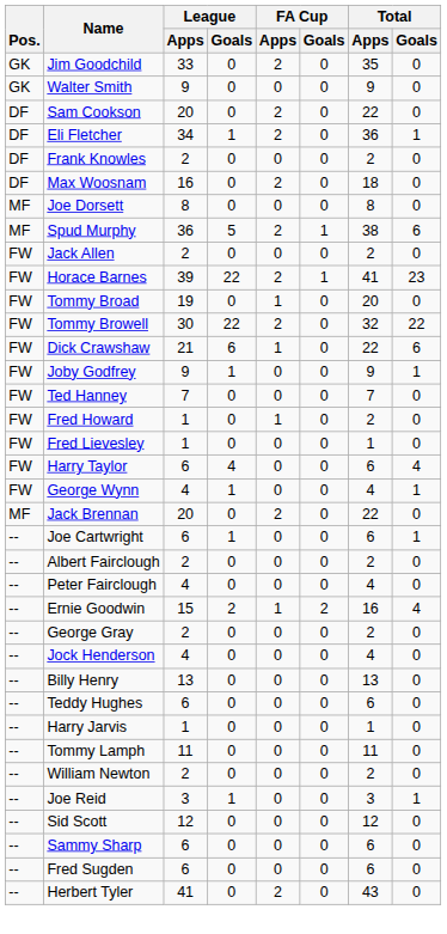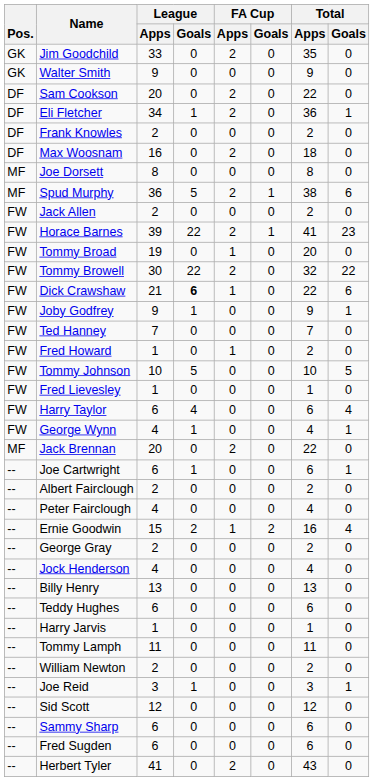 <table class="wikitable" style="text-align:center">
 <tr>
 <th rowspan="2" valign="bottom">Pos.</th>
 <th rowspan="2">Name</th>
 <th colspan="2" width="85">League</th>
 <th colspan="2" width="85">FA Cup</th>
 <th colspan="2" width="85">Total</th>
 </tr>
 <tr>
 <th>Apps</th>
 <th>Goals</th>
 <th>Apps</th>
 <th>Goals</th>
 <th>Apps</th>
 <th>Goals</th>
 </tr>
 <tr>
 <td align="left">GK</td>
 <td align="left"> <a href='#'>Jim Goodchild</a></td>
 <td>33</td>
 <td>0</td>
 <td>2</td>
 <td>0</td>
 <td>35</td>
 <td>0</td>
 </tr>
 <tr>
 <td align="left">GK</td>
 <td align="left"> <a href='#'>Walter Smith</a></td>
 <td>9</td>
 <td>0</td>
 <td>0</td>
 <td>0</td>
 <td>9</td>
 <td>0</td>
 </tr>
 <tr>
 <td align="left">DF</td>
 <td align="left"> <a href='#'>Sam Cookson</a></td>
 <td>20</td>
 <td>0</td>
 <td>2</td>
 <td>0</td>
 <td>22</td>
 <td>0</td>
 </tr>
 <tr>
 <td align="left">DF</td>
 <td align="left"> <a href='#'>Eli Fletcher</a></td>
 <td>34</td>
 <td>1</td>
 <td>2</td>
 <td>0</td>
 <td>36</td>
 <td>1</td>
 </tr>
 <tr>
 <td align="left">DF</td>
 <td align="left"> <a href='#'>Frank Knowles</a></td>
 <td>2</td>
 <td>0</td>
 <td>0</td>
 <td>0</td>
 <td>2</td>
 <td>0</td>
 </tr>
 <tr>
 <td align="left">DF</td>
 <td align="left"> <a href='#'>Max Woosnam</a></td>
 <td>16</td>
 <td>0</td>
 <td>2</td>
 <td>0</td>
 <td>18</td>
 <td>0</td>
 </tr>
 <tr>
 <td align="left">MF</td>
 <td align="left"> <a href='#'>Joe Dorsett</a></td>
 <td>8</td>
 <td>0</td>
 <td>0</td>
 <td>0</td>
 <td>8</td>
 <td>0</td>
 </tr>
 <tr>
 <td align="left">MF</td>
 <td align="left"> <a href='#'>Spud Murphy</a></td>
 <td>36</td>
 <td>5</td>
 <td>2</td>
 <td>1</td>
 <td>38</td>
 <td>6</td>
 </tr>
 <tr>
 <td align="left">FW</td>
 <td align="left"> <a href='#'>Jack Allen</a></td>
 <td>2</td>
 <td>0</td>
 <td>0</td>
 <td>0</td>
 <td>2</td>
 <td>0</td>
 </tr>
 <tr>
 <td align="left">FW</td>
 <td align="left"> <a href='#'>Horace Barnes</a></td>
 <td>39</td>
 <td>22</td>
 <td>2</td>
 <td>1</td>
 <td>41</td>
 <td>23</td>
 </tr>
 <tr>
 <td align="left">FW</td>
 <td align="left"> <a href='#'>Tommy Broad</a></td>
 <td>19</td>
 <td>0</td>
 <td>1</td>
 <td>0</td>
 <td>20</td>
 <td>0</td>
 </tr>
 <tr>
 <td align="left">FW</td>
 <td align="left"> <a href='#'>Tommy Browell</a></td>
 <td>30</td>
 <td>22</td>
 <td>2</td>
 <td>0</td>
 <td>32</td>
 <td>22</td>
 </tr>
 <tr>
 <td align="left">FW</td>
 <td align="left"> <a href='#'>Dick Crawshaw</a></td>
 <td>21</td>
-<td>6</td>
+<td><strong>6</strong></td>
 <td>1</td>
 <td>0</td>
 <td>22</td>
 <td>6</td>
 </tr>
 <tr>
 <td align="left">FW</td>
 <td align="left"> <a href='#'>Joby Godfrey</a></td>
 <td>9</td>
 <td>1</td>
 <td>0</td>
 <td>0</td>
 <td>9</td>
 <td>1</td>
 </tr>
 <tr>
 <td align="left">FW</td>
 <td align="left"> <a href='#'>Ted Hanney</a></td>
 <td>7</td>
 <td>0</td>
 <td>0</td>
 <td>0</td>
 <td>7</td>
 <td>0</td>
 </tr>
 <tr>
 <td align="left">FW</td>
 <td align="left"> <a href='#'>Fred Howard</a></td>
 <td>1</td>
 <td>0</td>
 <td>1</td>
 <td>0</td>
 <td>2</td>
 <td>0</td>
+</tr>
+<tr>
+<td align="left">FW</td>
+<td align="left"> <a href='#'>Tommy Johnson</a></td>
+<td>10</td>
+<td>5</td>
+<td>0</td>
+<td>0</td>
+<td>10</td>
+<td>5</td>
 </tr>
 <tr>
 <td align="left">FW</td>
 <td align="left"> <a href='#'>Fred Lievesley</a></td>
 <td>1</td>
 <td>0</td>
 <td>0</td>
 <td>0</td>
 <td>1</td>
 <td>0</td>
 </tr>
 <tr>
 <td align="left">FW</td>
 <td align="left"> <a href='#'>Harry Taylor</a></td>
 <td>6</td>
 <td>4</td>
 <td>0</td>
 <td>0</td>
 <td>6</td>
 <td>4</td>
 </tr>
 <tr>
 <td align="left">FW</td>
 <td align="left"> <a href='#'>George Wynn</a></td>
 <td>4</td>
 <td>1</td>
 <td>0</td>
 <td>0</td>
 <td>4</td>
 <td>1</td>
 </tr>
 <tr>
 <td align="left">MF</td>
 <td align="left"> <a href='#'>Jack Brennan</a></td>
 <td>20</td>
 <td>0</td>
 <td>2</td>
 <td>0</td>
 <td>22</td>
 <td>0</td>
 </tr>
 <tr>
 <td align="left">--</td>
 <td align="left">Joe Cartwright</td>
 <td>6</td>
 <td>1</td>
 <td>0</td>
 <td>0</td>
 <td>6</td>
 <td>1</td>
 </tr>
 <tr>
 <td align="left">--</td>
 <td align="left">Albert Fairclough</td>
 <td>2</td>
 <td>0</td>
 <td>0</td>
 <td>0</td>
 <td>2</td>
 <td>0</td>
 </tr>
 <tr>
 <td align="left">--</td>
 <td align="left">Peter Fairclough</td>
 <td>4</td>
 <td>0</td>
 <td>0</td>
 <td>0</td>
 <td>4</td>
 <td>0</td>
 </tr>
 <tr>
 <td align="left">--</td>
 <td align="left">Ernie Goodwin</td>
 <td>15</td>
 <td>2</td>
 <td>1</td>
 <td>2</td>
 <td>16</td>
 <td>4</td>
 </tr>
 <tr>
 <td align="left">--</td>
 <td align="left">George Gray</td>
 <td>2</td>
 <td>0</td>
 <td>0</td>
 <td>0</td>
 <td>2</td>
 <td>0</td>
 </tr>
 <tr>
 <td align="left">--</td>
 <td align="left"> <a href='#'>Jock Henderson</a></td>
 <td>4</td>
 <td>0</td>
 <td>0</td>
 <td>0</td>
 <td>4</td>
 <td>0</td>
 </tr>
 <tr>
 <td align="left">--</td>
 <td align="left">Billy Henry</td>
 <td>13</td>
 <td>0</td>
 <td>0</td>
 <td>0</td>
 <td>13</td>
 <td>0</td>
 </tr>
 <tr>
 <td align="left">--</td>
 <td align="left">Teddy Hughes</td>
 <td>6</td>
 <td>0</td>
 <td>0</td>
 <td>0</td>
 <td>6</td>
 <td>0</td>
 </tr>
 <tr>
 <td align="left">--</td>
 <td align="left">Harry Jarvis</td>
 <td>1</td>
 <td>0</td>
 <td>0</td>
 <td>0</td>
 <td>1</td>
 <td>0</td>
 </tr>
 <tr>
 <td align="left">--</td>
 <td align="left">Tommy Lamph</td>
 <td>11</td>
 <td>0</td>
 <td>0</td>
 <td>0</td>
 <td>11</td>
 <td>0</td>
 </tr>
 <tr>
 <td align="left">--</td>
 <td align="left">William Newton</td>
 <td>2</td>
 <td>0</td>
 <td>0</td>
 <td>0</td>
 <td>2</td>
 <td>0</td>
 </tr>
 <tr>
 <td align="left">--</td>
 <td align="left">Joe Reid</td>
 <td>3</td>
 <td>1</td>
 <td>0</td>
 <td>0</td>
 <td>3</td>
 <td>1</td>
 </tr>
 <tr>
 <td align="left">--</td>
 <td align="left">Sid Scott</td>
 <td>12</td>
 <td>0</td>
 <td>0</td>
 <td>0</td>
 <td>12</td>
 <td>0</td>
 </tr>
 <tr>
 <td align="left">--</td>
 <td align="left"><a href='#'>Sammy Sharp</a></td>
 <td>6</td>
 <td>0</td>
 <td>0</td>
 <td>0</td>
 <td>6</td>
 <td>0</td>
 </tr>
 <tr>
 <td align="left">--</td>
 <td align="left">Fred Sugden</td>
 <td>6</td>
 <td>0</td>
 <td>0</td>
 <td>0</td>
 <td>6</td>
 <td>0</td>
 </tr>
 <tr>
 <td align="left">--</td>
 <td align="left">Herbert Tyler</td>
 <td>41</td>
 <td>0</td>
 <td>2</td>
 <td>0</td>
 <td>43</td>
 <td>0</td>
 </tr>
 </table>
